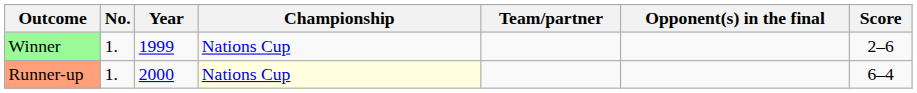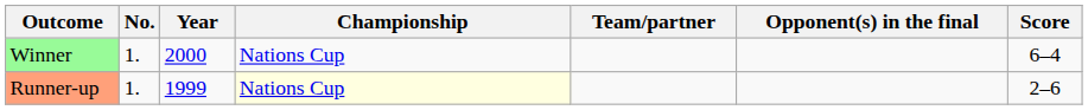 <table class="wikitable">
 <tr>
 <th width="80">Outcome</th>
 <th width="20">No.</th>
 <th width="50">Year</th>
 <th width="250">Championship</th>
 <th width="120">Team/partner</th>
 <th width="200">Opponent(s) in the final</th>
 <th width="50">Score</th>
 </tr>
 <tr>
 <td style="background:#98FB98">Winner</td>
 <td>1.</td>
+<td><a href='#'>2000</a></td>
+<td><a href='#'>Nations Cup</a></td>
+<td></td>
+<td></td>
+<td align="center">6–4</td>
+</tr>
+<tr>
+<td style="background:#ffa07a;">Runner-up</td>
+<td>1.</td>
 <td><a href='#'>1999</a></td>
-<td><a href='#'>Nations Cup</a></td>
+<td style="background: lightyellow;"><a href='#'>Nations Cup</a></td>
 <td></td>
 <td></td>
 <td align="center">2–6</td>
 </tr>
-<tr>
-<td style="background:#ffa07a;">Runner-up</td>
-<td>1.</td>
-<td><a href='#'>2000</a></td>
-<td style="background: lightyellow;"><a href='#'>Nations Cup</a></td>
-<td></td>
-<td></td>
-<td align="center">6–4</td>
-</tr>
 </table>
